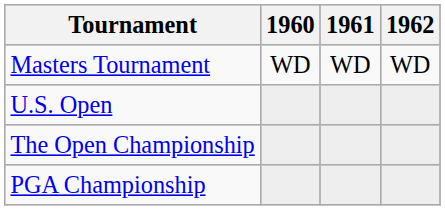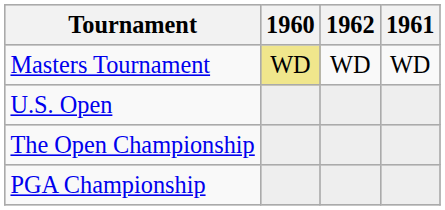 <table class="wikitable" style="font-size:95%;text-align:center;">
 <tr>
 <th>Tournament</th>
 <th>1960</th>
+<th>1962</th>
 <th>1961</th>
-<th>1962</th>
 </tr>
 <tr>
 <td align=left><a href='#'>Masters Tournament</a></td>
-<td>WD</td>
+<td style="background: khaki;">WD</td>
 <td>WD</td>
 <td>WD</td>
 </tr>
 <tr>
 <td align=left><a href='#'>U.S. Open</a></td>
 <td style="background:#eeeeee;"></td>
 <td style="background:#eeeeee;"></td>
 <td style="background:#eeeeee;"></td>
 </tr>
 <tr>
 <td align=left><a href='#'>The Open Championship</a></td>
 <td style="background:#eeeeee;"></td>
 <td style="background:#eeeeee;"></td>
 <td style="background:#eeeeee;"></td>
 </tr>
 <tr>
 <td align=left><a href='#'>PGA Championship</a></td>
 <td style="background:#eeeeee;"></td>
 <td style="background:#eeeeee;"></td>
 <td style="background:#eeeeee;"></td>
 </tr>
 </table>
